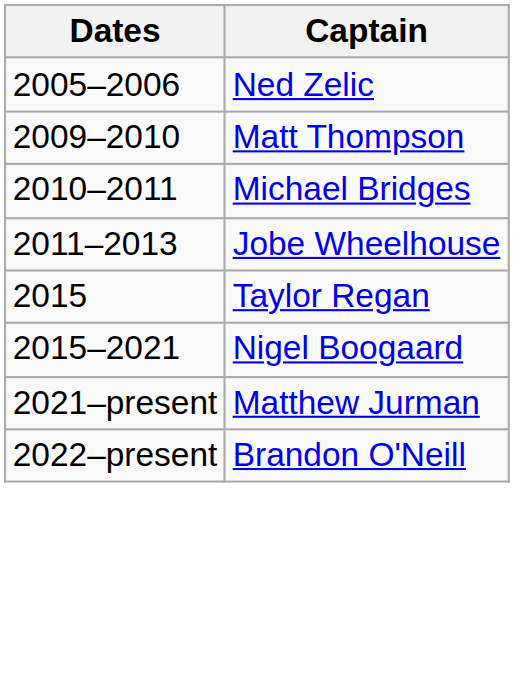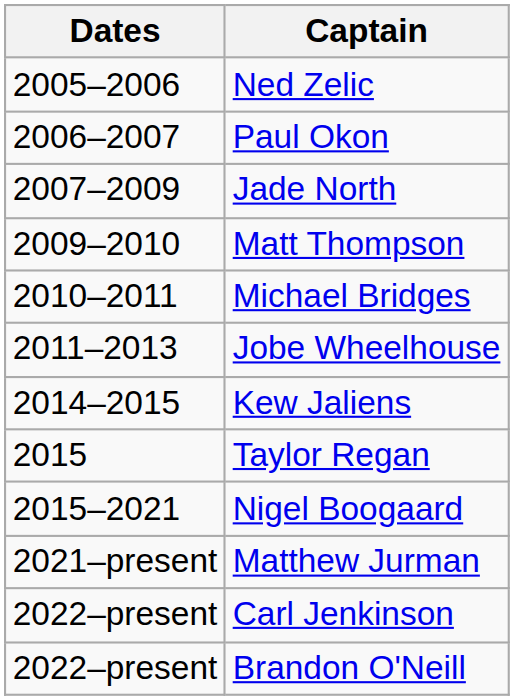 <table class="wikitable">
 <tr>
 <th>Dates</th>
 <th>Captain</th>
 </tr>
 <tr>
 <td>2005–2006</td>
 <td> <a href='#'>Ned Zelic</a></td>
+</tr>
+<tr>
+<td>2006–2007</td>
+<td> <a href='#'>Paul Okon</a></td>
+</tr>
+<tr>
+<td>2007–2009</td>
+<td> <a href='#'>Jade North</a></td>
 </tr>
 <tr>
 <td>2009–2010</td>
 <td> <a href='#'>Matt Thompson</a></td>
 </tr>
 <tr>
 <td>2010–2011</td>
 <td> <a href='#'>Michael Bridges</a></td>
 </tr>
 <tr>
 <td>2011–2013</td>
 <td> <a href='#'>Jobe Wheelhouse</a></td>
+</tr>
+<tr>
+<td>2014–2015</td>
+<td> <a href='#'>Kew Jaliens</a></td>
 </tr>
 <tr>
 <td>2015</td>
 <td> <a href='#'>Taylor Regan</a></td>
 </tr>
 <tr>
 <td>2015–2021</td>
 <td> <a href='#'>Nigel Boogaard</a></td>
 </tr>
 <tr>
 <td>2021–present</td>
 <td> <a href='#'>Matthew Jurman</a></td>
 </tr>
 <tr>
 <td>2022–present</td>
+<td> <a href='#'>Carl Jenkinson</a></td>
+</tr>
+<tr>
+<td>2022–present</td>
 <td> <a href='#'>Brandon O'Neill</a></td>
 </tr>
 </table>
